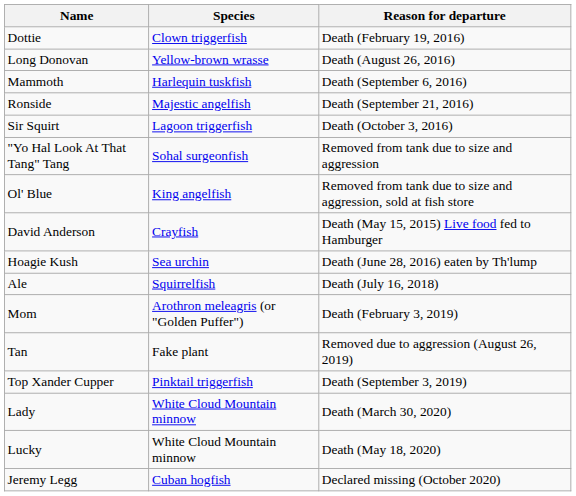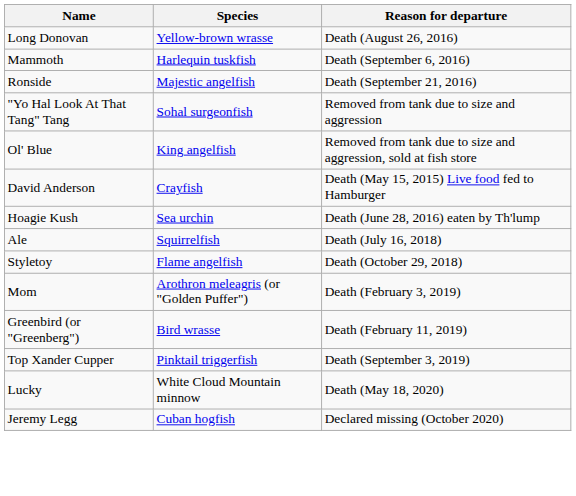 <table class="wikitable" style="font-size:90%;">
 <tr>
 <th>Name</th>
 <th>Species</th>
 <th>Reason for departure</th>
-</tr>
-<tr>
-<td>Dottie</td>
-<td><a href='#'>Clown triggerfish</a></td>
-<td>Death (February 19, 2016)</td>
 </tr>
 <tr>
 <td>Long Donovan</td>
 <td><a href='#'>Yellow-brown wrasse</a></td>
 <td>Death (August 26, 2016)</td>
 </tr>
 <tr>
 <td>Mammoth</td>
 <td><a href='#'>Harlequin tuskfish</a></td>
 <td>Death (September 6, 2016)</td>
 </tr>
 <tr>
 <td>Ronside</td>
 <td><a href='#'>Majestic angelfish</a></td>
 <td>Death (September 21, 2016)</td>
-</tr>
-<tr>
-<td>Sir Squirt</td>
-<td><a href='#'>Lagoon triggerfish</a></td>
-<td>Death (October 3, 2016)</td>
 </tr>
 <tr>
 <td>"Yo Hal Look At That Tang" Tang</td>
 <td><a href='#'>Sohal surgeonfish</a></td>
 <td>Removed from tank due to size and aggression</td>
 </tr>
 <tr>
 <td>Ol' Blue</td>
 <td><a href='#'>King angelfish</a></td>
 <td>Removed from tank due to size and aggression, sold at fish store</td>
 </tr>
 <tr>
 <td>David Anderson</td>
 <td><a href='#'>Crayfish</a></td>
 <td>Death (May 15, 2015) <a href='#'>Live food</a> fed to Hamburger</td>
 </tr>
 <tr>
 <td>Hoagie Kush</td>
 <td><a href='#'>Sea urchin</a></td>
 <td>Death (June 28, 2016) eaten by Th'lump</td>
 </tr>
 <tr>
 <td>Ale</td>
 <td><a href='#'>Squirrelfish</a></td>
 <td>Death (July 16, 2018)</td>
 </tr>
 <tr>
+<td>Styletoy</td>
+<td><a href='#'>Flame angelfish</a></td>
+<td>Death (October 29, 2018)</td>
+</tr>
+<tr>
 <td>Mom</td>
 <td><a href='#'>Arothron meleagris</a> (or "Golden Puffer")</td>
 <td>Death (February 3, 2019)</td>
 </tr>
 <tr>
-<td>Tan</td>
-<td>Fake plant</td>
-<td>Removed due to aggression (August 26, 2019)</td>
+<td>Greenbird (or "Greenberg")</td>
+<td><a href='#'>Bird wrasse</a></td>
+<td>Death (February 11, 2019)</td>
 </tr>
 <tr>
 <td>Top Xander Cupper</td>
 <td><a href='#'>Pinktail triggerfish</a></td>
 <td>Death (September 3, 2019)</td>
-</tr>
-<tr>
-<td>Lady</td>
-<td><a href='#'>White Cloud Mountain minnow</a></td>
-<td>Death (March 30, 2020)</td>
 </tr>
 <tr>
 <td>Lucky</td>
 <td>White Cloud Mountain minnow</td>
 <td>Death (May 18, 2020)</td>
 </tr>
 <tr>
 <td>Jeremy Legg</td>
 <td><a href='#'>Cuban hogfish</a></td>
 <td>Declared missing (October 2020)</td>
 </tr>
 </table>
